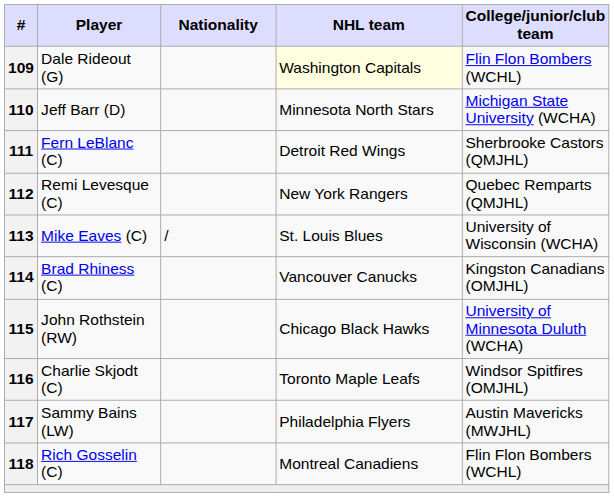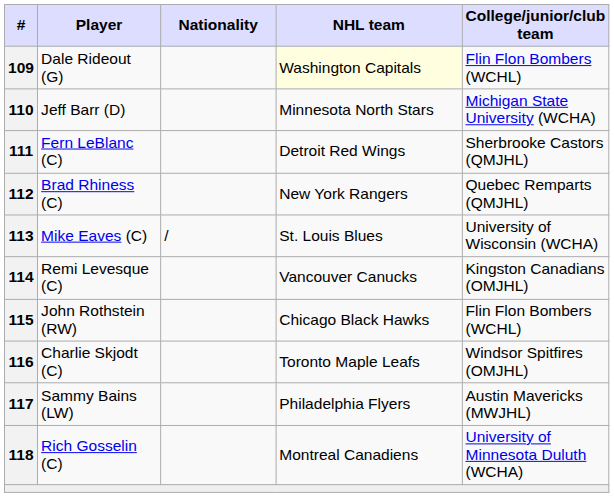 <table class="wikitable" style="width: 100%">
 <tr>
 <th style="background:#ddf; width:2.75%;">#</th>
 <th style="background:#ddf; width:22.0%;">Player</th>
 <th style="background:#ddf; width:20.0%;">Nationality</th>
 <th style="background:#ddf; width:34.0%;">NHL team</th>
 <th style="background:#ddf; width:100.0%;">College/junior/club team</th>
 </tr>
 <tr>
 <th>109</th>
 <td>Dale Rideout (G)</td>
 <td></td>
 <td style="background: lightyellow;">Washington Capitals</td>
 <td><a href='#'>Flin Flon Bombers</a> (WCHL)</td>
 </tr>
 <tr>
 <th>110</th>
 <td>Jeff Barr (D)</td>
 <td></td>
 <td>Minnesota North Stars</td>
 <td><a href='#'>Michigan State University</a> (WCHA)</td>
 </tr>
 <tr>
 <th>111</th>
 <td><a href='#'>Fern LeBlanc</a> (C)</td>
 <td></td>
 <td>Detroit Red Wings</td>
 <td>Sherbrooke Castors (QMJHL)</td>
 </tr>
 <tr>
 <th>112</th>
-<td>Remi Levesque (C)</td>
+<td><a href='#'>Brad Rhiness</a> (C)</td>
 <td></td>
 <td>New York Rangers</td>
 <td>Quebec Remparts (QMJHL)</td>
 </tr>
 <tr>
 <th>113</th>
 <td><a href='#'>Mike Eaves</a> (C)</td>
 <td>/<br></td>
 <td>St. Louis Blues</td>
 <td>University of Wisconsin (WCHA)</td>
 </tr>
 <tr>
 <th>114</th>
-<td><a href='#'>Brad Rhiness</a> (C)</td>
+<td>Remi Levesque (C)</td>
 <td></td>
 <td>Vancouver Canucks</td>
 <td>Kingston Canadians (OMJHL)</td>
 </tr>
 <tr>
 <th>115</th>
 <td>John Rothstein (RW)</td>
 <td></td>
 <td>Chicago Black Hawks</td>
-<td><a href='#'>University of Minnesota Duluth</a> (WCHA)</td>
+<td>Flin Flon Bombers (WCHL)</td>
 </tr>
 <tr>
 <th>116</th>
 <td>Charlie Skjodt (C)</td>
 <td></td>
 <td>Toronto Maple Leafs</td>
 <td>Windsor Spitfires (OMJHL)</td>
 </tr>
 <tr>
 <th>117</th>
 <td>Sammy Bains (LW)</td>
 <td></td>
 <td>Philadelphia Flyers</td>
 <td>Austin Mavericks (MWJHL)</td>
 </tr>
 <tr>
 <th>118</th>
 <td><a href='#'>Rich Gosselin</a> (C)</td>
 <td></td>
 <td>Montreal Canadiens</td>
-<td>Flin Flon Bombers (WCHL)</td>
+<td><a href='#'>University of Minnesota Duluth</a> (WCHA)</td>
 </tr>
 <tr>
 <td align=center colspan="6" bgcolor="#efefef"></td>
 </tr>
 </table>
